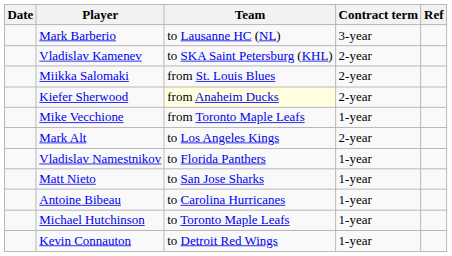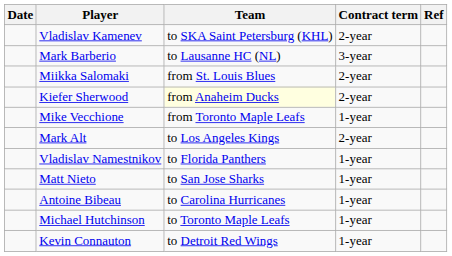 <table class="wikitable">
 <tr>
 <th>Date</th>
 <th>Player</th>
 <th>Team</th>
 <th>Contract term</th>
 <th>Ref</th>
 </tr>
 <tr>
 <td></td>
-<td><a href='#'>Mark Barberio</a></td>
-<td>to <a href='#'>Lausanne HC</a> (<a href='#'>NL</a>)</td>
-<td>3-year</td>
+<td><a href='#'>Vladislav Kamenev</a></td>
+<td>to <a href='#'>SKA Saint Petersburg</a> (<a href='#'>KHL</a>)</td>
+<td>2-year</td>
 <td></td>
 </tr>
 <tr>
 <td></td>
-<td><a href='#'>Vladislav Kamenev</a></td>
-<td>to <a href='#'>SKA Saint Petersburg</a> (<a href='#'>KHL</a>)</td>
-<td>2-year</td>
+<td><a href='#'>Mark Barberio</a></td>
+<td>to <a href='#'>Lausanne HC</a> (<a href='#'>NL</a>)</td>
+<td>3-year</td>
 <td></td>
 </tr>
 <tr>
 <td></td>
 <td><a href='#'>Miikka Salomaki</a></td>
 <td>from <a href='#'>St. Louis Blues</a></td>
 <td>2-year</td>
 <td></td>
 </tr>
 <tr>
 <td></td>
 <td><a href='#'>Kiefer Sherwood</a></td>
 <td style="background: lightyellow;">from <a href='#'>Anaheim Ducks</a></td>
 <td>2-year</td>
 <td></td>
 </tr>
 <tr>
 <td></td>
 <td><a href='#'>Mike Vecchione</a></td>
 <td>from <a href='#'>Toronto Maple Leafs</a></td>
 <td>1-year</td>
 <td></td>
 </tr>
 <tr>
 <td></td>
 <td><a href='#'>Mark Alt</a></td>
 <td>to <a href='#'>Los Angeles Kings</a></td>
 <td>2-year</td>
 <td></td>
 </tr>
 <tr>
 <td></td>
 <td><a href='#'>Vladislav Namestnikov</a></td>
 <td>to <a href='#'>Florida Panthers</a></td>
 <td>1-year</td>
 <td></td>
 </tr>
 <tr>
 <td></td>
 <td><a href='#'>Matt Nieto</a></td>
 <td>to <a href='#'>San Jose Sharks</a></td>
 <td>1-year</td>
 <td></td>
 </tr>
 <tr>
 <td></td>
 <td><a href='#'>Antoine Bibeau</a></td>
 <td>to <a href='#'>Carolina Hurricanes</a></td>
 <td>1-year</td>
 <td></td>
 </tr>
 <tr>
 <td></td>
 <td><a href='#'>Michael Hutchinson</a></td>
 <td>to <a href='#'>Toronto Maple Leafs</a></td>
 <td>1-year</td>
 <td></td>
 </tr>
 <tr>
 <td></td>
 <td><a href='#'>Kevin Connauton</a></td>
 <td>to <a href='#'>Detroit Red Wings</a></td>
 <td>1-year</td>
 <td></td>
 </tr>
 </table>
